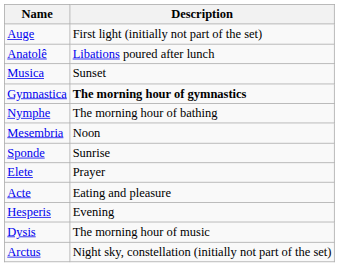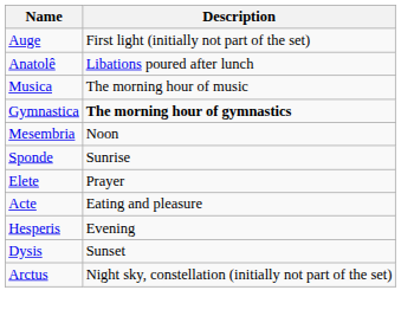 <table class="wikitable">
 <tr>
 <th>Name</th>
 <th>Description</th>
 </tr>
 <tr>
 <td><a href='#'>Auge</a></td>
 <td>First light (initially not part of the set)</td>
 </tr>
 <tr>
 <td><a href='#'>Anatolê</a></td>
 <td><a href='#'>Libations</a> poured after lunch</td>
 </tr>
 <tr>
 <td><a href='#'>Musica</a></td>
-<td>Sunset</td>
+<td>The morning hour of music</td>
 </tr>
 <tr>
 <td><a href='#'>Gymnastica</a></td>
 <td><strong>The morning hour of gymnastics</strong></td>
-</tr>
-<tr>
-<td><a href='#'>Nymphe</a></td>
-<td>The morning hour of bathing</td>
 </tr>
 <tr>
 <td><a href='#'>Mesembria</a></td>
 <td>Noon</td>
 </tr>
 <tr>
 <td><a href='#'>Sponde</a></td>
 <td>Sunrise</td>
 </tr>
 <tr>
 <td><a href='#'>Elete</a></td>
 <td>Prayer</td>
 </tr>
 <tr>
 <td><a href='#'>Acte</a></td>
 <td>Eating and pleasure</td>
 </tr>
 <tr>
 <td><a href='#'>Hesperis</a></td>
 <td>Evening</td>
 </tr>
 <tr>
 <td><a href='#'>Dysis</a></td>
-<td>The morning hour of music</td>
+<td>Sunset</td>
 </tr>
 <tr>
 <td><a href='#'>Arctus</a></td>
 <td>Night sky, constellation (initially not part of the set)</td>
 </tr>
 </table>
